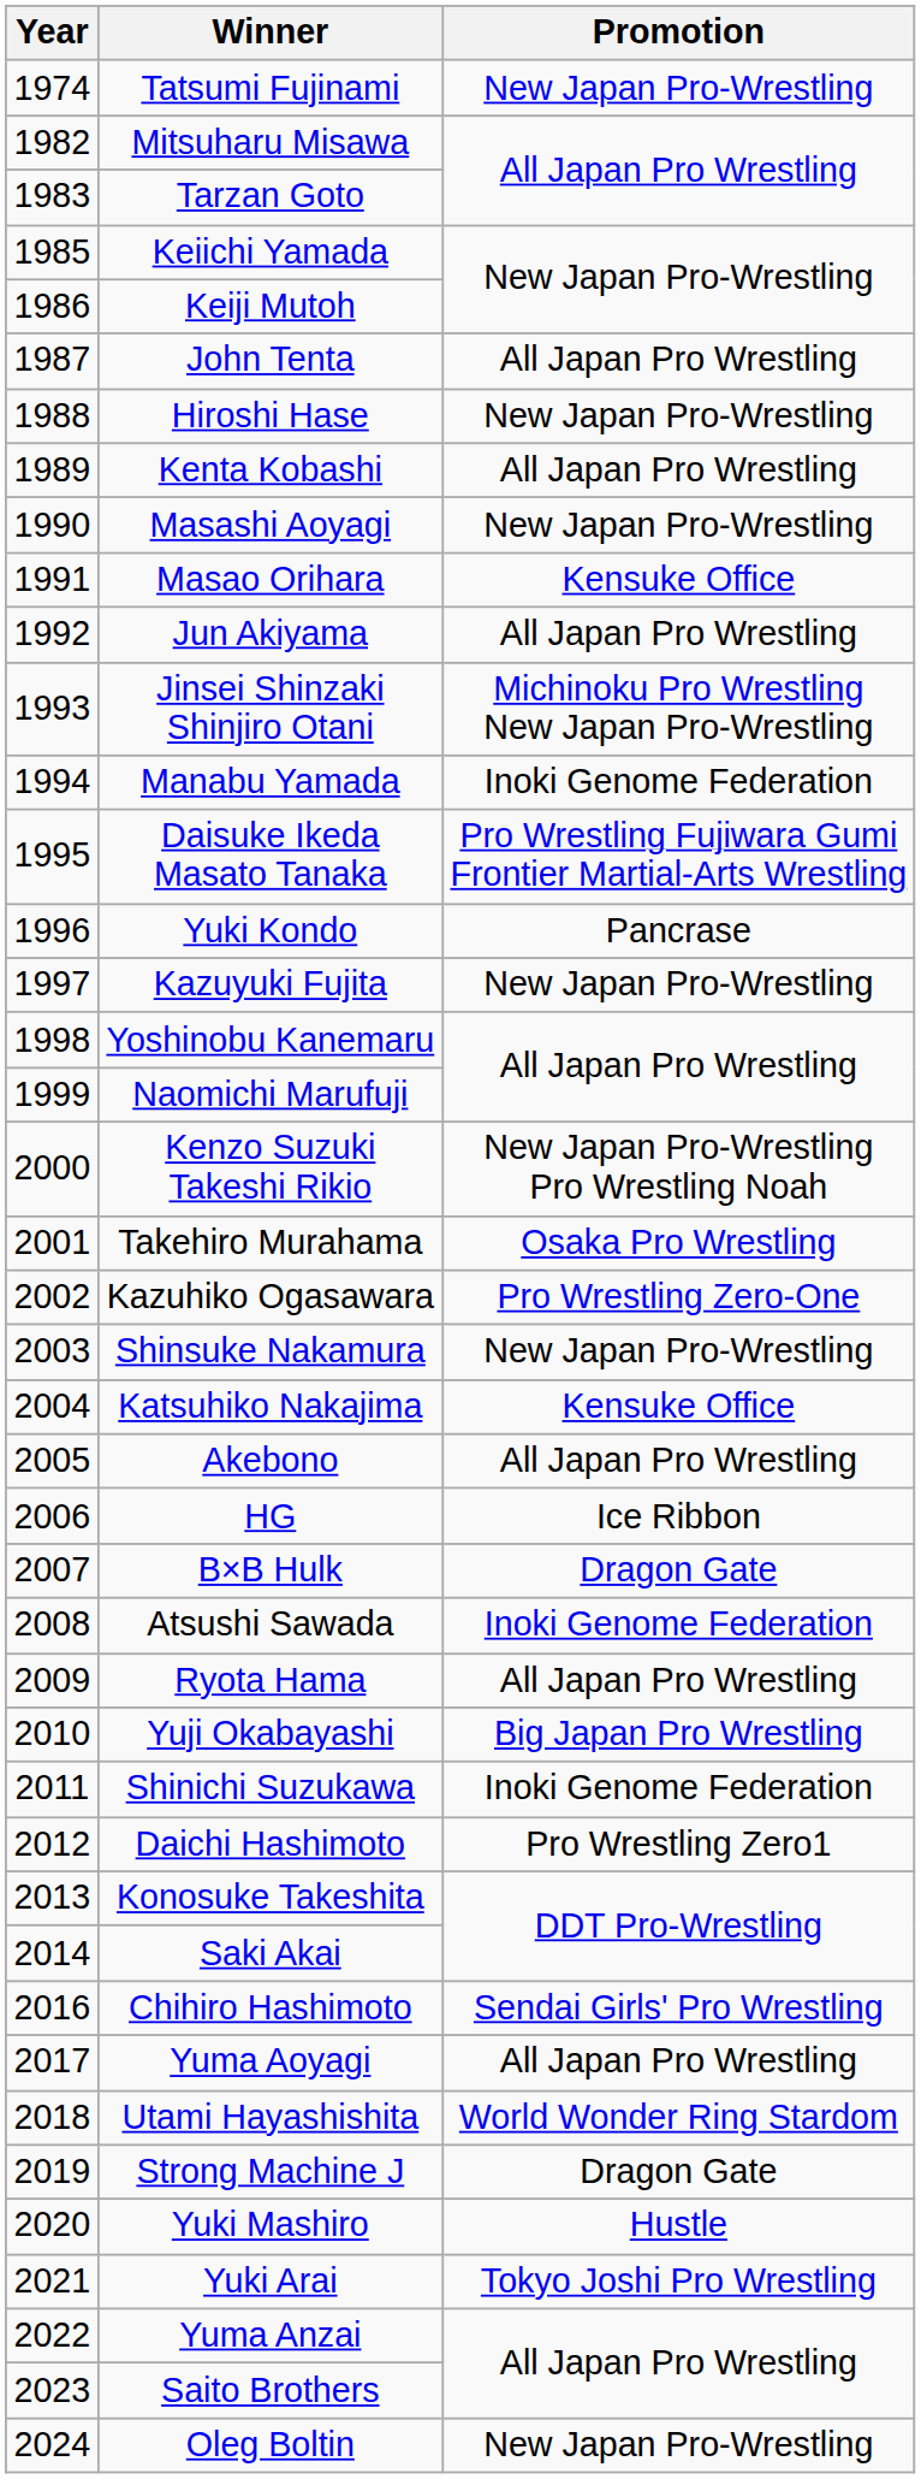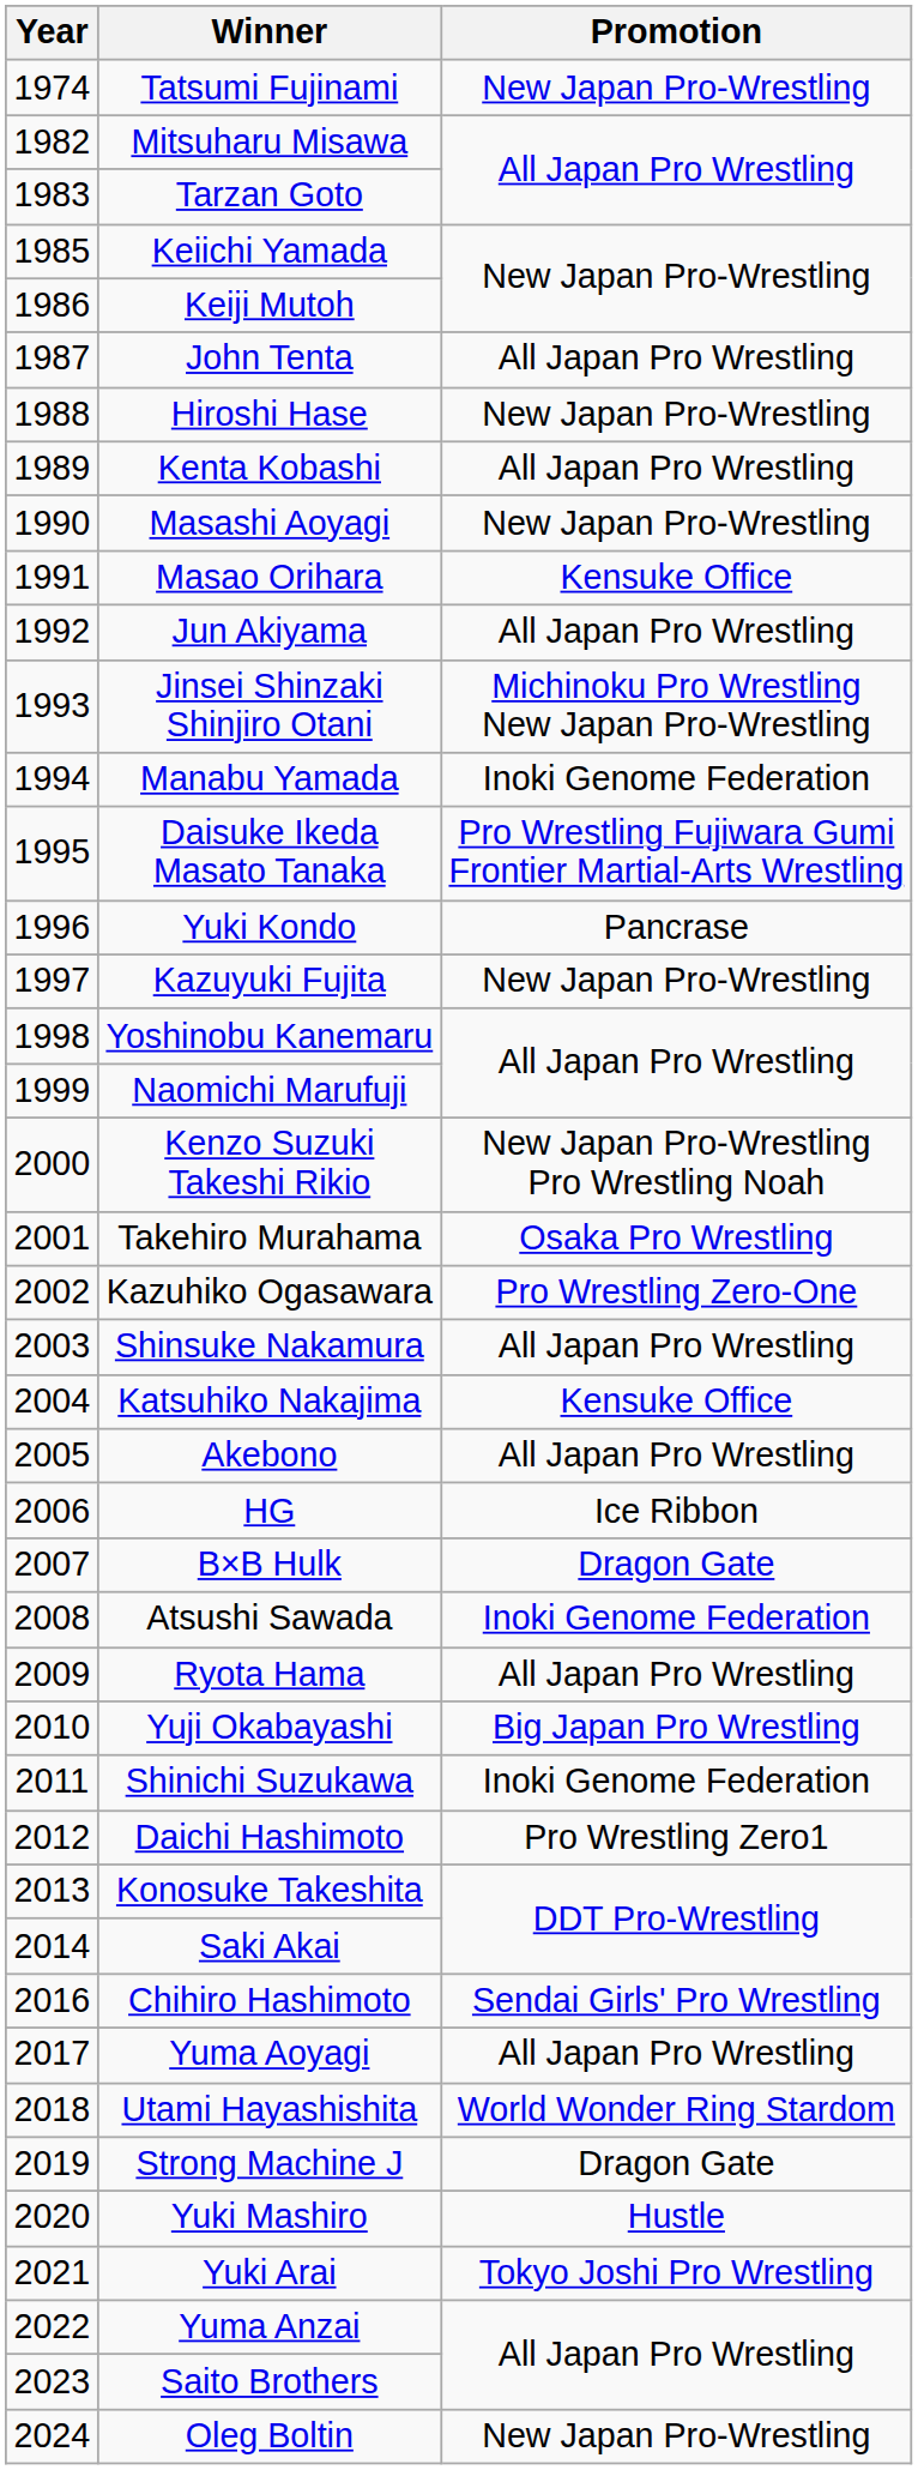 <table class="wikitable sortable" style="text-align: center">
 <tr>
 <th>Year</th>
 <th>Winner</th>
 <th>Promotion</th>
 </tr>
 <tr>
 <td>1974</td>
 <td><a href='#'>Tatsumi Fujinami</a></td>
 <td><a href='#'>New Japan Pro-Wrestling</a></td>
 </tr>
 <tr>
 <td>1982</td>
 <td><a href='#'>Mitsuharu Misawa</a></td>
 <td rowspan=2><a href='#'>All Japan Pro Wrestling</a></td>
 </tr>
 <tr>
 <td>1983</td>
 <td><a href='#'>Tarzan Goto</a></td>
 </tr>
 <tr>
 <td>1985</td>
 <td><a href='#'>Keiichi Yamada</a></td>
 <td rowspan=2>New Japan Pro-Wrestling</td>
 </tr>
 <tr>
 <td>1986</td>
 <td><a href='#'>Keiji Mutoh</a></td>
 </tr>
 <tr>
 <td>1987</td>
 <td><a href='#'>John Tenta</a></td>
 <td>All Japan Pro Wrestling</td>
 </tr>
 <tr>
 <td>1988</td>
 <td><a href='#'>Hiroshi Hase</a></td>
 <td>New Japan Pro-Wrestling</td>
 </tr>
 <tr>
 <td>1989</td>
 <td><a href='#'>Kenta Kobashi</a></td>
 <td>All Japan Pro Wrestling</td>
 </tr>
 <tr>
 <td>1990</td>
 <td><a href='#'>Masashi Aoyagi</a></td>
 <td>New Japan Pro-Wrestling</td>
 </tr>
 <tr>
 <td>1991</td>
 <td><a href='#'>Masao Orihara</a></td>
 <td><a href='#'>Kensuke Office</a></td>
 </tr>
 <tr>
 <td>1992</td>
 <td><a href='#'>Jun Akiyama</a></td>
 <td>All Japan Pro Wrestling</td>
 </tr>
 <tr>
 <td>1993</td>
 <td><a href='#'>Jinsei Shinzaki</a><br><a href='#'>Shinjiro Otani</a></td>
 <td><a href='#'>Michinoku Pro Wrestling</a><br>New Japan Pro-Wrestling</td>
 </tr>
 <tr>
 <td>1994</td>
 <td><a href='#'>Manabu Yamada</a></td>
 <td>Inoki Genome Federation</td>
 </tr>
 <tr>
 <td>1995</td>
 <td><a href='#'>Daisuke Ikeda</a><br><a href='#'>Masato Tanaka</a></td>
 <td><a href='#'>Pro Wrestling Fujiwara Gumi</a><br><a href='#'>Frontier Martial-Arts Wrestling</a></td>
 </tr>
 <tr>
 <td>1996</td>
 <td><a href='#'>Yuki Kondo</a></td>
 <td>Pancrase</td>
 </tr>
 <tr>
 <td>1997</td>
 <td><a href='#'>Kazuyuki Fujita</a></td>
 <td>New Japan Pro-Wrestling</td>
 </tr>
 <tr>
 <td>1998</td>
 <td><a href='#'>Yoshinobu Kanemaru</a></td>
 <td rowspan=2>All Japan Pro Wrestling</td>
 </tr>
 <tr>
 <td>1999</td>
 <td><a href='#'>Naomichi Marufuji</a></td>
 </tr>
 <tr>
 <td>2000</td>
 <td><a href='#'>Kenzo Suzuki</a><br><a href='#'>Takeshi Rikio</a></td>
 <td>New Japan Pro-Wrestling<br>Pro Wrestling Noah</td>
 </tr>
 <tr>
 <td>2001</td>
 <td>Takehiro Murahama</td>
 <td><a href='#'>Osaka Pro Wrestling</a></td>
 </tr>
 <tr>
 <td>2002</td>
 <td>Kazuhiko Ogasawara</td>
 <td><a href='#'>Pro Wrestling Zero-One</a></td>
 </tr>
 <tr>
 <td>2003</td>
 <td><a href='#'>Shinsuke Nakamura</a></td>
-<td>New Japan Pro-Wrestling</td>
+<td>All Japan Pro Wrestling</td>
 </tr>
 <tr>
 <td>2004</td>
 <td><a href='#'>Katsuhiko Nakajima</a></td>
 <td><a href='#'>Kensuke Office</a></td>
 </tr>
 <tr>
 <td>2005</td>
 <td><a href='#'>Akebono</a></td>
 <td>All Japan Pro Wrestling</td>
 </tr>
 <tr>
 <td>2006</td>
 <td><a href='#'>HG</a></td>
 <td>Ice Ribbon</td>
 </tr>
 <tr>
 <td>2007</td>
 <td><a href='#'>B×B Hulk</a></td>
 <td><a href='#'>Dragon Gate</a></td>
 </tr>
 <tr>
 <td>2008</td>
 <td>Atsushi Sawada</td>
 <td><a href='#'>Inoki Genome Federation</a></td>
 </tr>
 <tr>
 <td>2009</td>
 <td><a href='#'>Ryota Hama</a></td>
 <td>All Japan Pro Wrestling</td>
 </tr>
 <tr>
 <td>2010</td>
 <td><a href='#'>Yuji Okabayashi</a></td>
 <td><a href='#'>Big Japan Pro Wrestling</a></td>
 </tr>
 <tr>
 <td>2011</td>
 <td><a href='#'>Shinichi Suzukawa</a></td>
 <td>Inoki Genome Federation</td>
 </tr>
 <tr>
 <td>2012</td>
 <td><a href='#'>Daichi Hashimoto</a></td>
 <td>Pro Wrestling Zero1</td>
 </tr>
 <tr>
 <td>2013</td>
 <td><a href='#'>Konosuke Takeshita</a></td>
 <td rowspan=2><a href='#'>DDT Pro-Wrestling</a></td>
 </tr>
 <tr>
 <td>2014</td>
 <td><a href='#'>Saki Akai</a></td>
 </tr>
 <tr>
 <td>2016</td>
 <td><a href='#'>Chihiro Hashimoto</a></td>
 <td><a href='#'>Sendai Girls' Pro Wrestling</a></td>
 </tr>
 <tr>
 <td>2017</td>
 <td><a href='#'>Yuma Aoyagi</a></td>
 <td>All Japan Pro Wrestling</td>
 </tr>
 <tr>
 <td>2018</td>
 <td><a href='#'>Utami Hayashishita</a></td>
 <td><a href='#'>World Wonder Ring Stardom</a></td>
 </tr>
 <tr>
 <td>2019</td>
 <td><a href='#'>Strong Machine J</a></td>
 <td>Dragon Gate</td>
 </tr>
 <tr>
 <td>2020</td>
 <td><a href='#'>Yuki Mashiro</a></td>
 <td><a href='#'>Hustle</a></td>
 </tr>
 <tr>
 <td>2021</td>
 <td><a href='#'>Yuki Arai</a></td>
 <td><a href='#'>Tokyo Joshi Pro Wrestling</a></td>
 </tr>
 <tr>
 <td>2022</td>
 <td><a href='#'>Yuma Anzai</a></td>
 <td rowspan=2>All Japan Pro Wrestling</td>
 </tr>
 <tr>
 <td>2023</td>
 <td><a href='#'>Saito Brothers</a></td>
 </tr>
 <tr>
 <td>2024</td>
 <td><a href='#'>Oleg Boltin</a></td>
 <td>New Japan Pro-Wrestling</td>
 </tr>
 </table>
